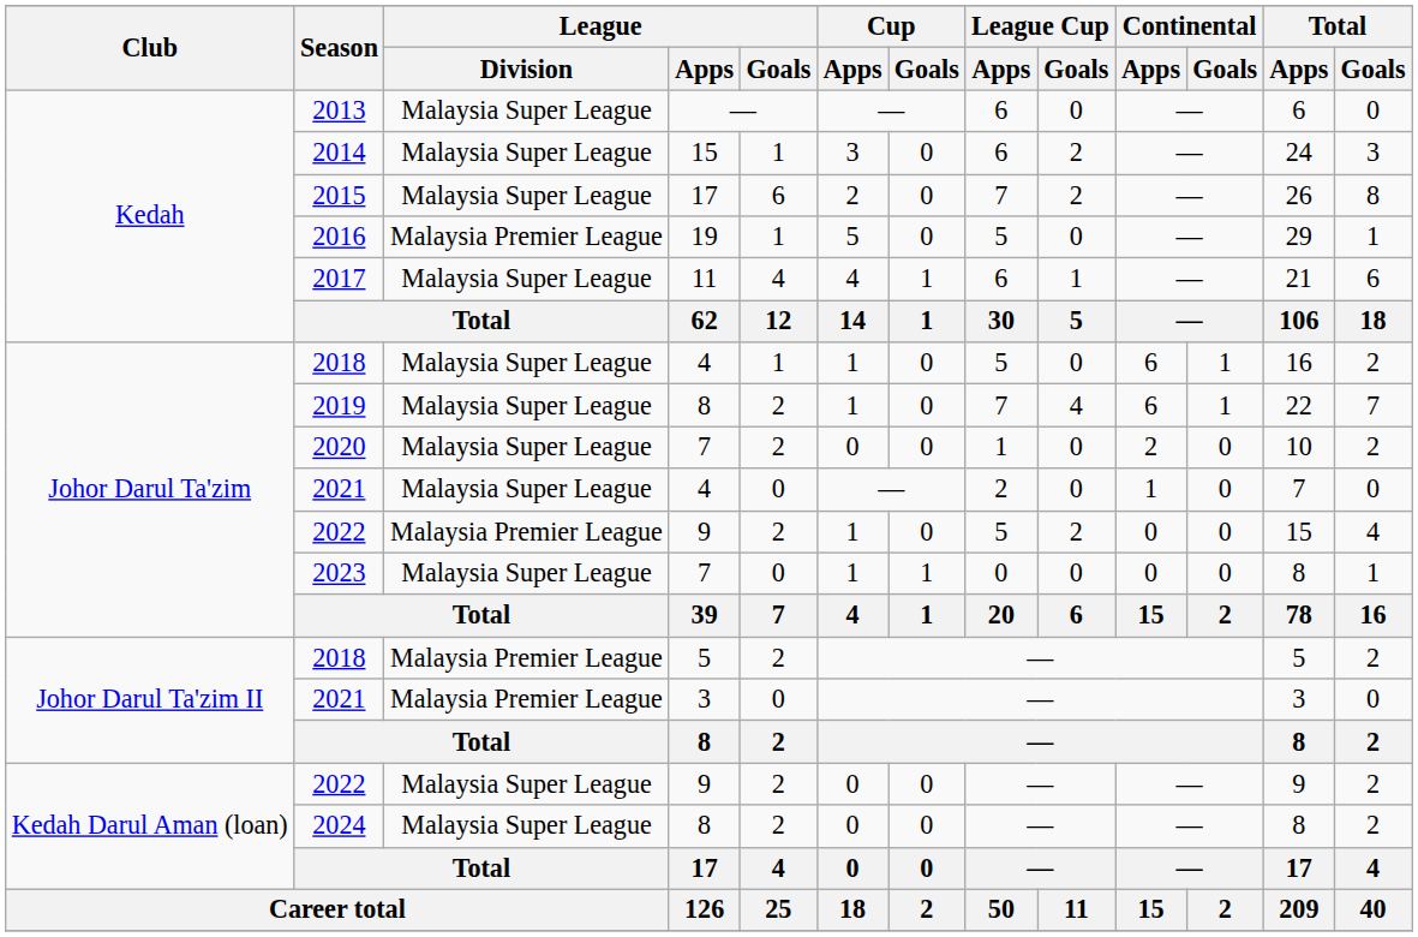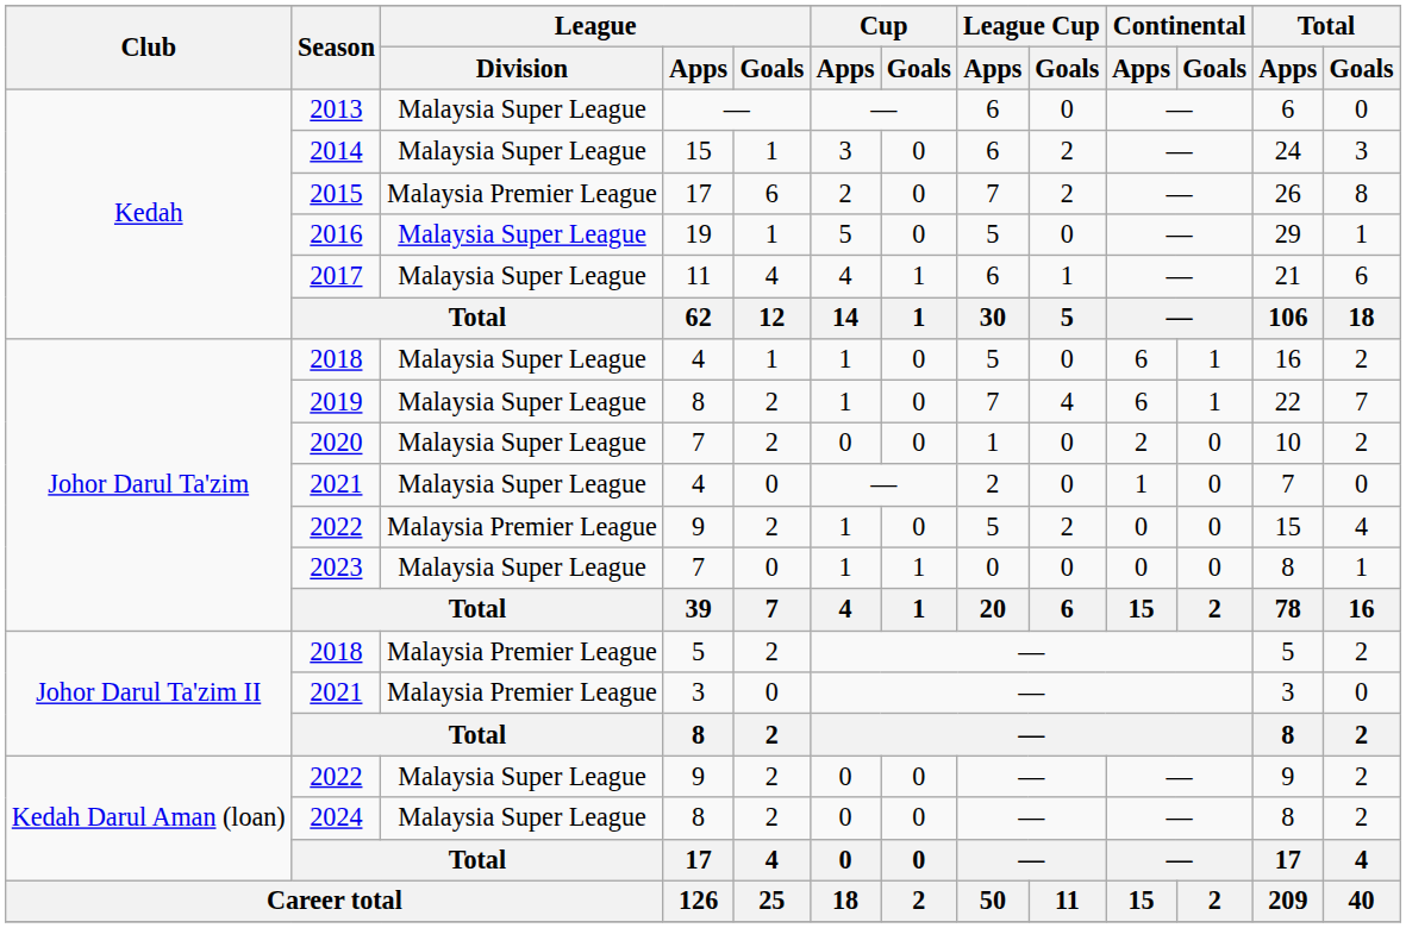 <table class="wikitable" style="text-align:center">
 <tr>
 </tr>
 <tr>
 <th rowspan=2>Club</th>
 <th rowspan=2>Season</th>
 <th colspan=3>League</th>
 <th colspan=2>Cup</th>
 <th colspan=2>League Cup</th>
 <th colspan=2>Continental</th>
 <th colspan=2>Total</th>
 </tr>
 <tr>
 <th>Division</th>
 <th>Apps</th>
 <th>Goals</th>
 <th>Apps</th>
 <th>Goals</th>
 <th>Apps</th>
 <th>Goals</th>
 <th>Apps</th>
 <th>Goals</th>
 <th>Apps</th>
 <th>Goals</th>
 </tr>
 <tr>
 <td rowspan=6><a href='#'>Kedah</a></td>
 <td><a href='#'>2013</a></td>
 <td>Malaysia Super League</td>
 <td colspan="2">—</td>
 <td colspan="2">—</td>
 <td>6</td>
 <td>0</td>
 <td colspan="2">—</td>
 <td>6</td>
 <td>0</td>
 </tr>
 <tr>
 <td><a href='#'>2014</a></td>
 <td>Malaysia Super League</td>
 <td>15</td>
 <td>1</td>
 <td>3</td>
 <td>0</td>
 <td>6</td>
 <td>2</td>
 <td colspan="2">—</td>
 <td>24</td>
 <td>3</td>
 </tr>
 <tr>
 <td><a href='#'>2015</a></td>
-<td>Malaysia Super League</td>
+<td>Malaysia Premier League</td>
 <td>17</td>
 <td>6</td>
 <td>2</td>
 <td>0</td>
 <td>7</td>
 <td>2</td>
 <td colspan="2">—</td>
 <td>26</td>
 <td>8</td>
 </tr>
 <tr>
 <td><a href='#'>2016</a></td>
-<td>Malaysia Premier League</td>
+<td><a href='#'>Malaysia Super League</a></td>
 <td>19</td>
 <td>1</td>
 <td>5</td>
 <td>0</td>
 <td>5</td>
 <td>0</td>
 <td colspan="2">—</td>
 <td>29</td>
 <td>1</td>
 </tr>
 <tr>
 <td><a href='#'>2017</a></td>
 <td>Malaysia Super League</td>
 <td>11</td>
 <td>4</td>
 <td>4</td>
 <td>1</td>
 <td>6</td>
 <td>1</td>
 <td colspan="2">—</td>
 <td>21</td>
 <td>6</td>
 </tr>
 <tr>
 <th colspan=2>Total</th>
 <th>62</th>
 <th>12</th>
 <th>14</th>
 <th>1</th>
 <th>30</th>
 <th>5</th>
 <th colspan="2">—</th>
 <th>106</th>
 <th>18</th>
 </tr>
 <tr>
 <td rowspan=7><a href='#'>Johor Darul Ta'zim</a></td>
 <td><a href='#'>2018</a></td>
 <td>Malaysia Super League</td>
 <td>4</td>
 <td>1</td>
 <td>1</td>
 <td>0</td>
 <td>5</td>
 <td>0</td>
 <td>6</td>
 <td>1</td>
 <td>16</td>
 <td>2</td>
 </tr>
 <tr>
 <td><a href='#'>2019</a></td>
 <td>Malaysia Super League</td>
 <td>8</td>
 <td>2</td>
 <td>1</td>
 <td>0</td>
 <td>7</td>
 <td>4</td>
 <td>6</td>
 <td>1</td>
 <td>22</td>
 <td>7</td>
 </tr>
 <tr>
 <td><a href='#'>2020</a></td>
 <td>Malaysia Super League</td>
 <td>7</td>
 <td>2</td>
 <td>0</td>
 <td>0</td>
 <td>1</td>
 <td>0</td>
 <td>2</td>
 <td>0</td>
 <td>10</td>
 <td>2</td>
 </tr>
 <tr>
 <td><a href='#'>2021</a></td>
 <td>Malaysia Super League</td>
 <td>4</td>
 <td>0</td>
 <td colspan="2">—</td>
 <td>2</td>
 <td>0</td>
 <td>1</td>
 <td>0</td>
 <td>7</td>
 <td>0</td>
 </tr>
 <tr>
 <td><a href='#'>2022</a></td>
 <td>Malaysia Premier League</td>
 <td>9</td>
 <td>2</td>
 <td>1</td>
 <td>0</td>
 <td>5</td>
 <td>2</td>
 <td>0</td>
 <td>0</td>
 <td>15</td>
 <td>4</td>
 </tr>
 <tr>
 <td><a href='#'>2023</a></td>
 <td>Malaysia Super League</td>
 <td>7</td>
 <td>0</td>
 <td>1</td>
 <td>1</td>
 <td>0</td>
 <td>0</td>
 <td>0</td>
 <td>0</td>
 <td>8</td>
 <td>1</td>
 </tr>
 <tr>
 <th colspan=2>Total</th>
 <th>39</th>
 <th>7</th>
 <th>4</th>
 <th>1</th>
 <th>20</th>
 <th>6</th>
 <th>15</th>
 <th>2</th>
 <th>78</th>
 <th>16</th>
 </tr>
 <tr>
 <td rowspan=3><a href='#'>Johor Darul Ta'zim II</a></td>
 <td><a href='#'>2018</a></td>
 <td>Malaysia Premier League</td>
 <td>5</td>
 <td>2</td>
 <td colspan="6">—</td>
 <td>5</td>
 <td>2</td>
 </tr>
 <tr>
 <td><a href='#'>2021</a></td>
 <td>Malaysia Premier League</td>
 <td>3</td>
 <td>0</td>
 <td colspan="6">—</td>
 <td>3</td>
 <td>0</td>
 </tr>
 <tr>
 <th colspan=2>Total</th>
 <th>8</th>
 <th>2</th>
 <th colspan="6">—</th>
 <th>8</th>
 <th>2</th>
 </tr>
 <tr>
 <td rowspan="3"><a href='#'>Kedah Darul Aman</a> (loan)</td>
 <td><a href='#'>2022</a></td>
 <td>Malaysia Super League</td>
 <td>9</td>
 <td>2</td>
 <td>0</td>
 <td>0</td>
 <td colspan="2">—</td>
 <td colspan="2">—</td>
 <td>9</td>
 <td>2</td>
 </tr>
 <tr>
 <td><a href='#'>2024</a></td>
 <td>Malaysia Super League</td>
 <td>8</td>
 <td>2</td>
 <td>0</td>
 <td>0</td>
 <td colspan="2">—</td>
 <td colspan="2">—</td>
 <td>8</td>
 <td>2</td>
 </tr>
 <tr>
 <th colspan=2>Total</th>
 <th>17</th>
 <th>4</th>
 <th>0</th>
 <th>0</th>
 <th colspan="2">—</th>
 <th colspan="2">—</th>
 <th>17</th>
 <th>4</th>
 </tr>
 <tr>
 <th colspan=3>Career total</th>
 <th>126</th>
 <th>25</th>
 <th>18</th>
 <th>2</th>
 <th>50</th>
 <th>11</th>
 <th>15</th>
 <th>2</th>
 <th>209</th>
 <th>40</th>
 </tr>
 <tr>
 </tr>
 </table>
